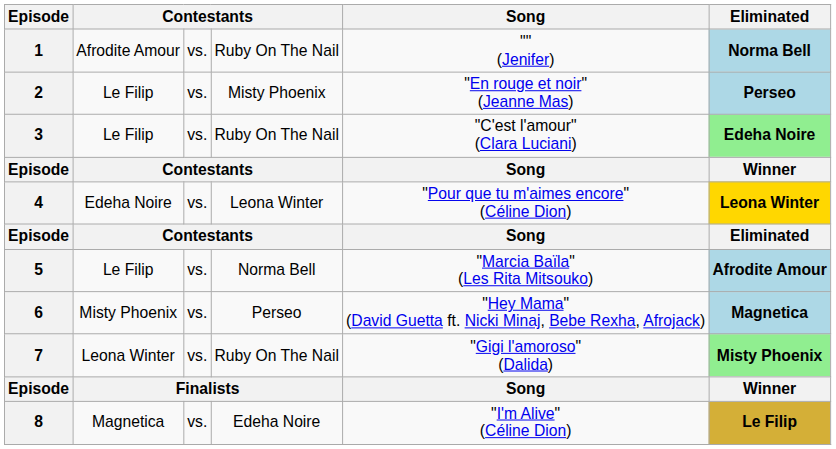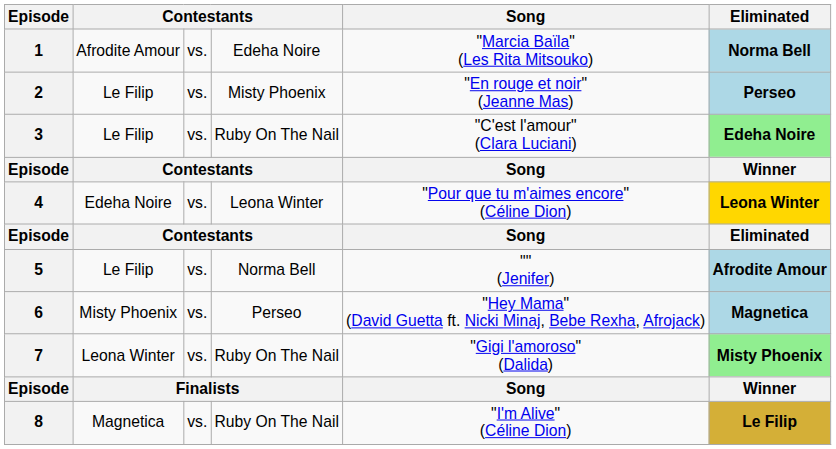 <table class="wikitable" style="text-align:center">
 <tr>
 <th scope="col">Episode</th>
 <th scope="col" colspan="3">Contestants</th>
 <th scope="col">Song</th>
 <th scope="col">Eliminated</th>
 </tr>
 <tr>
 <th scope="row">1</th>
 <td nowrap>Afrodite Amour</td>
 <td>vs.</td>
-<td>Ruby On The Nail</td>
-<td>""<br>(<a href='#'>Jenifer</a>)</td>
+<td>Edeha Noire</td>
+<td>"<a href='#'>Marcia Baïla</a>"<br>(<a href='#'>Les Rita Mitsouko</a>)</td>
 <td bgcolor="lightblue"><strong>Norma Bell</strong></td>
 </tr>
 <tr>
 <th scope="row">2</th>
 <td>Le Filip</td>
 <td>vs.</td>
 <td>Misty Phoenix</td>
 <td nowrap>"<a href='#'>En rouge et noir</a>"<br>(<a href='#'>Jeanne Mas</a>)</td>
 <td bgcolor="lightblue"><strong>Perseo</strong></td>
 </tr>
 <tr>
 <th scope="row">3</th>
 <td>Le Filip</td>
 <td>vs.</td>
 <td>Ruby On The Nail</td>
 <td>"C'est l'amour"<br>(<a href='#'>Clara Luciani</a>)</td>
 <td bgcolor="lightgreen"><strong>Edeha Noire</strong></td>
 </tr>
 <tr>
 <th scope="col">Episode</th>
 <th scope="col" colspan="3">Contestants</th>
 <th scope="col">Song</th>
 <th scope="col">Winner</th>
 </tr>
 <tr>
 <th scope="row">4</th>
 <td>Edeha Noire</td>
 <td>vs.</td>
 <td>Leona Winter</td>
 <td>"<a href='#'>Pour que tu m'aimes encore</a>"<br>(<a href='#'>Céline Dion</a>)</td>
 <td bgcolor="gold"><strong>Leona Winter</strong></td>
 </tr>
 <tr>
 <th scope="col">Episode</th>
 <th scope="col" colspan="3">Contestants</th>
 <th scope="col">Song</th>
 <th scope="col">Eliminated</th>
 </tr>
 <tr>
 <th scope="row">5</th>
 <td>Le Filip</td>
 <td>vs.</td>
 <td>Norma Bell</td>
-<td>"<a href='#'>Marcia Baïla</a>"<br>(<a href='#'>Les Rita Mitsouko</a>)</td>
+<td>""<br>(<a href='#'>Jenifer</a>)</td>
 <td bgcolor="lightblue" nowrap><strong>Afrodite Amour</strong></td>
 </tr>
 <tr>
 <th scope="row">6</th>
 <td>Misty Phoenix</td>
 <td>vs.</td>
 <td>Perseo</td>
 <td nowrap>"<a href='#'>Hey Mama</a>"<br>(<a href='#'>David Guetta</a> ft. <a href='#'>Nicki Minaj</a>, <a href='#'>Bebe Rexha</a>, <a href='#'>Afrojack</a>)</td>
 <td bgcolor="lightblue"><strong>Magnetica</strong></td>
 </tr>
 <tr>
 <th scope="row">7</th>
 <td>Leona Winter</td>
 <td>vs.</td>
 <td nowrap>Ruby On The Nail</td>
 <td>"<a href='#'>Gigi l'amoroso</a>"<br>(<a href='#'>Dalida</a>)</td>
 <td bgcolor="lightgreen"><strong>Misty Phoenix</strong></td>
 </tr>
 <tr>
 <th scope="col">Episode</th>
 <th scope="col" colspan="3">Finalists</th>
 <th scope="col">Song</th>
 <th scope="col">Winner</th>
 </tr>
 <tr>
 <th scope="row">8</th>
 <td>Magnetica</td>
 <td>vs.</td>
-<td>Edeha Noire</td>
+<td>Ruby On The Nail</td>
 <td>"<a href='#'>I'm Alive</a>"<br>(<a href='#'>Céline Dion</a>)</td>
 <td bgcolor=#D4AF37><strong>Le Filip</strong></td>
 </tr>
 <tr>
 </tr>
 </table>
